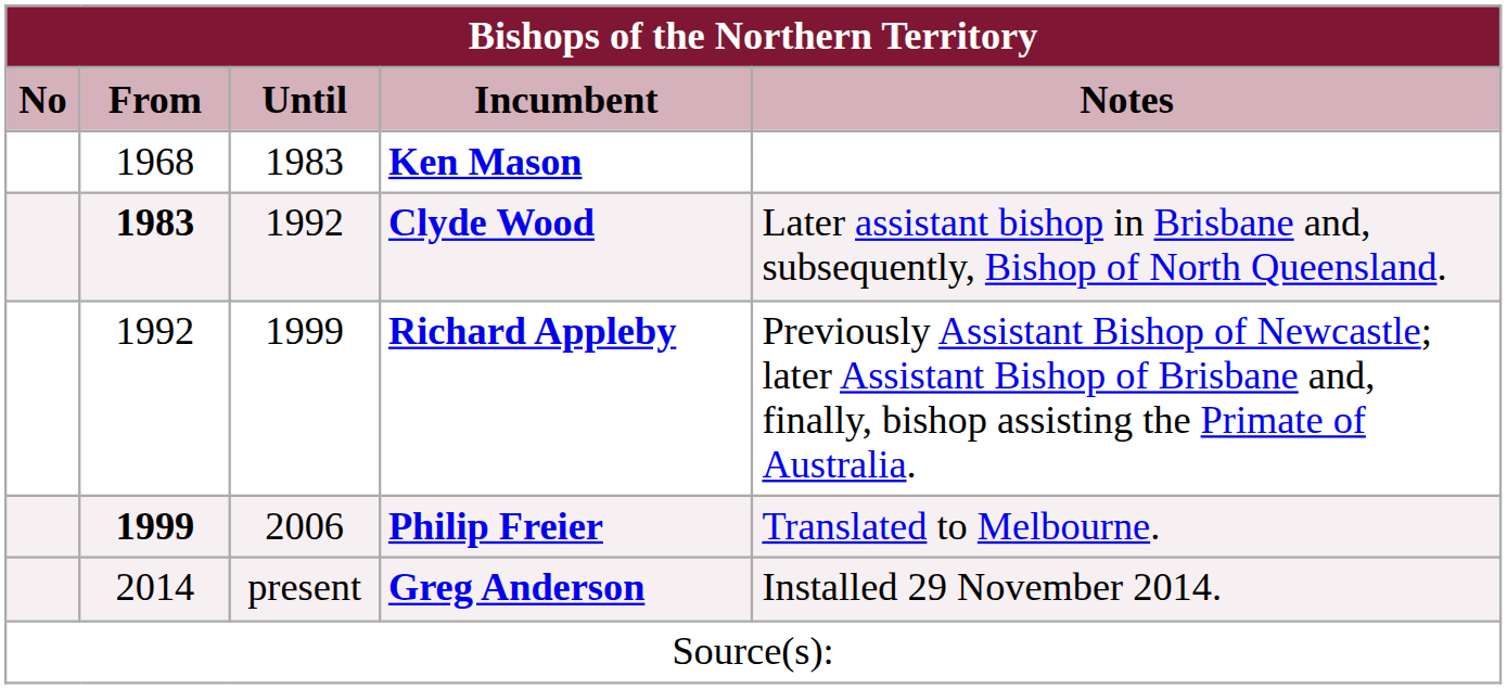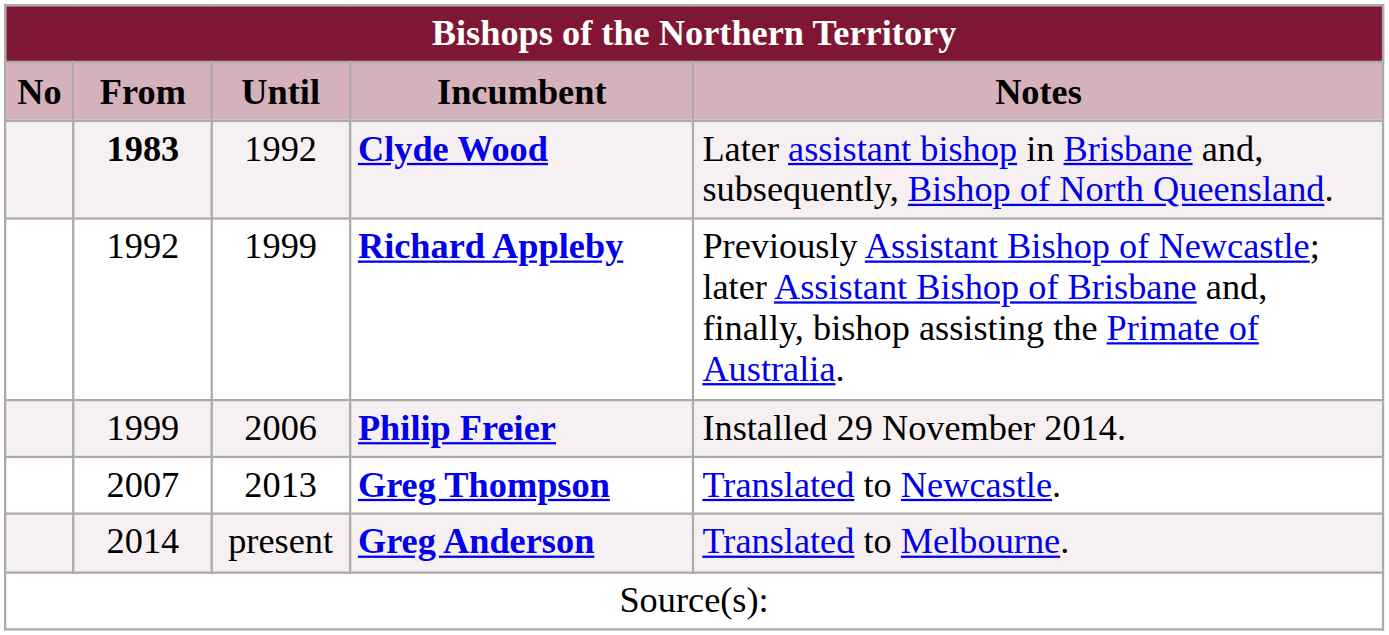 <table class="wikitable">
 <tr>
 <th colspan="5" style="background-color: #7F1734; color: white;">Bishops of the Northern Territory</th>
 </tr>
 <tr>
 <th style="background-color: #D4B1BB; width: 5%;">No</th>
 <th style="background-color: #D4B1BB; width: 10%;">From</th>
 <th style="background-color: #D4B1BB; width: 10%;">Until</th>
 <th style="background-color: #D4B1BB; width: 25%;">Incumbent</th>
 <th style="background-color: #D4B1BB; width: 50%;">Notes</th>
-</tr>
-<tr valign="top" style="background-color: white;">
-<td style="text-align: center;"></td>
-<td style="text-align: center;">1968</td>
-<td style="text-align: center;">1983</td>
-<td><strong><a href='#'>Ken Mason</a></strong></td>
-<td></td>
 </tr>
 <tr valign="top" style="background-color: #F7F0F2;">
 <td style="text-align: center;"></td>
 <td style="text-align: center;"><strong>1983</strong></td>
 <td style="text-align: center;">1992</td>
 <td><strong><a href='#'>Clyde Wood</a></strong> </td>
 <td>Later <a href='#'>assistant bishop</a> in <a href='#'>Brisbane</a> and, subsequently, <a href='#'>Bishop of North Queensland</a>.</td>
 </tr>
 <tr valign="top" style="background-color: white;">
 <td style="text-align: center;"></td>
 <td style="text-align: center;">1992</td>
 <td style="text-align: center;">1999</td>
 <td><strong><a href='#'>Richard Appleby</a></strong></td>
 <td>Previously <a href='#'>Assistant Bishop of Newcastle</a>; later <a href='#'>Assistant Bishop of Brisbane</a> and, finally, bishop assisting the <a href='#'>Primate of Australia</a>.</td>
 </tr>
 <tr valign="top" style="background-color: #F7F0F2;">
 <td style="text-align: center;"></td>
-<td style="text-align: center;"><strong>1999</strong></td>
+<td style="text-align: center;">1999</td>
 <td style="text-align: center;">2006</td>
 <td><strong><a href='#'>Philip Freier</a></strong></td>
-<td><a href='#'>Translated</a> to <a href='#'>Melbourne</a>.</td>
+<td>Installed 29 November 2014.</td>
+</tr>
+<tr valign="top" style="background-color: white;">
+<td style="text-align: center;"></td>
+<td style="text-align: center;">2007</td>
+<td style="text-align: center;">2013</td>
+<td><strong><a href='#'>Greg Thompson</a></strong></td>
+<td><a href='#'>Translated</a> to <a href='#'>Newcastle</a>.</td>
 </tr>
 <tr valign="top" style="background-color: #F7F0F2;">
 <td style="text-align: center;"></td>
 <td style="text-align: center;">2014</td>
 <td style="text-align: center;">present</td>
 <td><strong><a href='#'>Greg Anderson</a></strong></td>
-<td>Installed 29 November 2014.</td>
+<td><a href='#'>Translated</a> to <a href='#'>Melbourne</a>.</td>
 </tr>
 <tr valign="top" style="background-color: white;">
 <td colspan="5" style="text-align: center;">Source(s):</td>
 </tr>
 </table>
